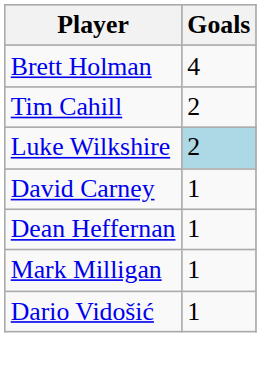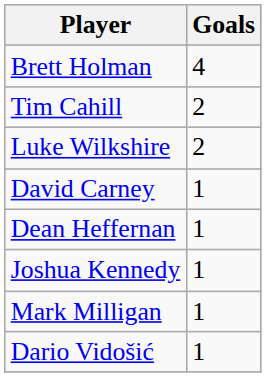 <table class="wikitable sortable" style="text-align: left;">
 <tr>
 <th>Player</th>
 <th>Goals</th>
 </tr>
 <tr>
 <td><a href='#'>Brett Holman</a></td>
 <td>4</td>
 </tr>
 <tr>
 <td><a href='#'>Tim Cahill</a></td>
 <td>2</td>
 </tr>
 <tr>
 <td><a href='#'>Luke Wilkshire</a></td>
-<td style="background: lightblue;">2</td>
+<td>2</td>
 </tr>
 <tr>
 <td><a href='#'>David Carney</a></td>
 <td>1</td>
 </tr>
 <tr>
 <td><a href='#'>Dean Heffernan</a></td>
+<td>1</td>
+</tr>
+<tr>
+<td><a href='#'>Joshua Kennedy</a></td>
 <td>1</td>
 </tr>
 <tr>
 <td><a href='#'>Mark Milligan</a></td>
 <td>1</td>
 </tr>
 <tr>
 <td><a href='#'>Dario Vidošić</a></td>
 <td>1</td>
 </tr>
 </table>
